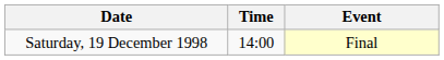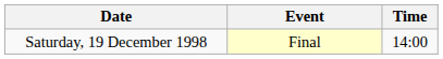 <table class = "wikitable" style="text-align:center;">
 <tr>
 <th width=220>Date</th>
+<th width=150>Event</th>
 <th width=50>Time</th>
-<th width=150>Event</th>
 </tr>
 <tr>
 <td>Saturday, 19 December 1998</td>
+<td bgcolor=ffffcc>Final</td>
 <td>14:00</td>
-<td bgcolor=ffffcc>Final</td>
 </tr>
 </table>
